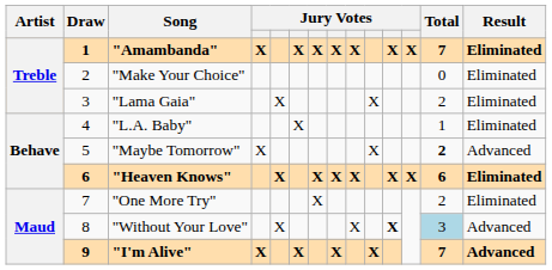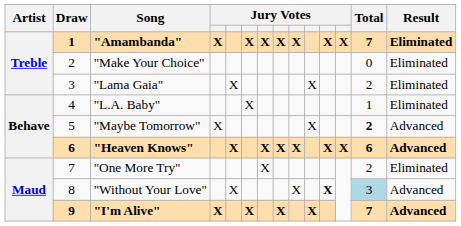 <table class="wikitable plainrowheaders" style="margin: 1em auto 1em auto; text-align:center;">
 <tr>
 <th rowspan="2">Artist</th>
 <th rowspan="2">Draw</th>
 <th rowspan="2">Song</th>
 <th colspan="9">Jury Votes</th>
 <th rowspan="2">Total</th>
 <th rowspan="2">Result</th>
 </tr>
 <tr>
 <th></th>
 <th></th>
 <th></th>
 <th></th>
 <th></th>
 <th></th>
 <th></th>
 <th></th>
 <th></th>
 </tr>
 <tr style="font-weight:bold; background:navajowhite;">
 <th rowspan="3" align="left" scope="row"><a href='#'>Treble</a></th>
 <td>1</td>
 <td align="left">"Amambanda"</td>
 <td>X</td>
 <td></td>
 <td>X</td>
 <td>X</td>
 <td>X</td>
 <td>X</td>
 <td></td>
 <td>X</td>
 <td>X</td>
 <td>7</td>
 <td align="left">Eliminated</td>
 </tr>
 <tr>
 <td>2</td>
 <td align="left">"Make Your Choice"</td>
 <td></td>
 <td></td>
 <td></td>
 <td></td>
 <td></td>
 <td></td>
 <td></td>
 <td></td>
 <td></td>
 <td>0</td>
 <td align="left">Eliminated</td>
 </tr>
 <tr>
 <td>3</td>
 <td align="left">"Lama Gaia"</td>
 <td></td>
 <td>X</td>
 <td></td>
 <td></td>
 <td></td>
 <td></td>
 <td>X</td>
 <td></td>
 <td></td>
 <td>2</td>
 <td align="left">Eliminated</td>
 </tr>
 <tr>
 <th rowspan="3" align="left" scope="row">Behave</th>
 <td>4</td>
 <td align="left">"L.A. Baby"</td>
 <td></td>
 <td></td>
 <td>X</td>
 <td></td>
 <td></td>
 <td></td>
 <td></td>
 <td></td>
 <td></td>
 <td>1</td>
 <td align="left">Eliminated</td>
 </tr>
 <tr>
 <td>5</td>
 <td align="left">"Maybe Tomorrow"</td>
 <td>X</td>
 <td></td>
 <td></td>
 <td></td>
 <td></td>
 <td></td>
 <td>X</td>
 <td></td>
 <td></td>
 <td><strong>2</strong></td>
 <td align="left">Advanced</td>
 </tr>
 <tr style="font-weight:bold; background:navajowhite;">
 <td>6</td>
 <td align="left">"Heaven Knows"</td>
 <td></td>
 <td>X</td>
 <td></td>
 <td>X</td>
 <td>X</td>
 <td>X</td>
 <td></td>
 <td>X</td>
 <td>X</td>
 <td>6</td>
-<td align="left">Eliminated</td>
+<td align="left">Advanced</td>
 </tr>
 <tr>
 <th rowspan="3" align="left" scope="row"><a href='#'> Maud</a></th>
 <td>7</td>
 <td align="left">"One More Try"</td>
 <td></td>
 <td></td>
 <td></td>
 <td>X</td>
 <td></td>
 <td></td>
 <td></td>
 <td></td>
 <td rowspan="3"></td>
 <td>2</td>
 <td align="left">Eliminated</td>
 </tr>
 <tr>
 <td>8</td>
 <td align="left">"Without Your Love"</td>
 <td></td>
 <td>X</td>
 <td></td>
 <td></td>
 <td></td>
 <td>X</td>
 <td></td>
 <td><strong>X</strong></td>
 <td style="background: lightblue;">3</td>
 <td align="left">Advanced</td>
 </tr>
 <tr style="font-weight:bold; background:navajowhite;">
 <td>9</td>
 <td align="left">"I'm Alive"</td>
 <td>X</td>
 <td></td>
 <td>X</td>
 <td></td>
 <td>X</td>
 <td></td>
 <td>X</td>
 <td></td>
 <td>7</td>
 <td align="left">Advanced</td>
 </tr>
 </table>
